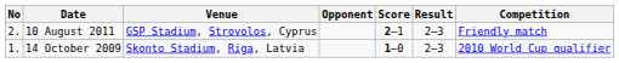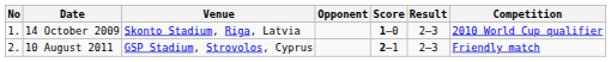 <table class="wikitable" style="font-size:100%;">
 <tr>
 <th>No</th>
 <th>Date</th>
 <th>Venue</th>
 <th>Opponent</th>
 <th>Score</th>
 <th>Result</th>
 <th>Competition</th>
 </tr>
 <tr>
+<td>1.</td>
+<td>14 October 2009</td>
+<td><a href='#'>Skonto Stadium</a>, <a href='#'>Riga</a>, Latvia</td>
+<td></td>
+<td align=center><strong>1</strong>–0</td>
+<td align=center>2–3</td>
+<td><a href='#'>2010 World Cup qualifier</a></td>
+</tr>
+<tr>
 <td>2.</td>
 <td>10 August 2011</td>
 <td><a href='#'>GSP Stadium</a>, <a href='#'>Strovolos</a>, Cyprus</td>
 <td></td>
 <td align=center><strong>2</strong>–1</td>
 <td align=center>2–3</td>
 <td><a href='#'>Friendly match</a></td>
 </tr>
-<tr>
-<td>1.</td>
-<td>14 October 2009</td>
-<td><a href='#'>Skonto Stadium</a>, <a href='#'>Riga</a>, Latvia</td>
-<td></td>
-<td align=center><strong>1</strong>–0</td>
-<td align=center>2–3</td>
-<td><a href='#'>2010 World Cup qualifier</a></td>
-</tr>
 </table>
